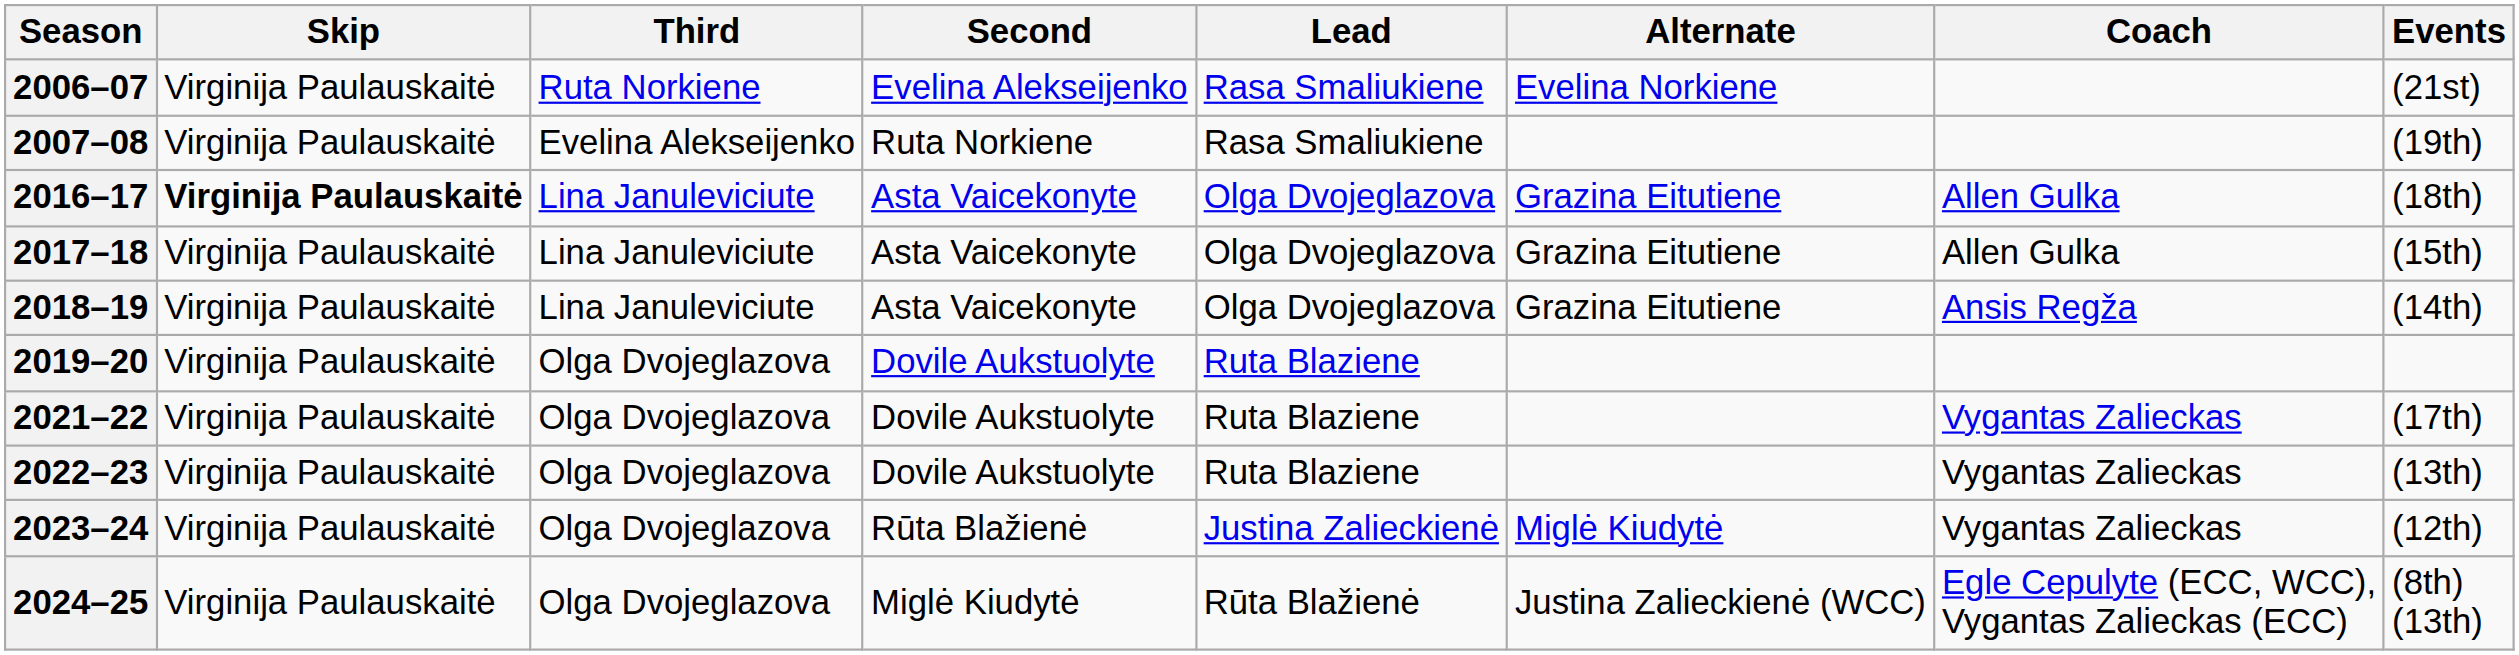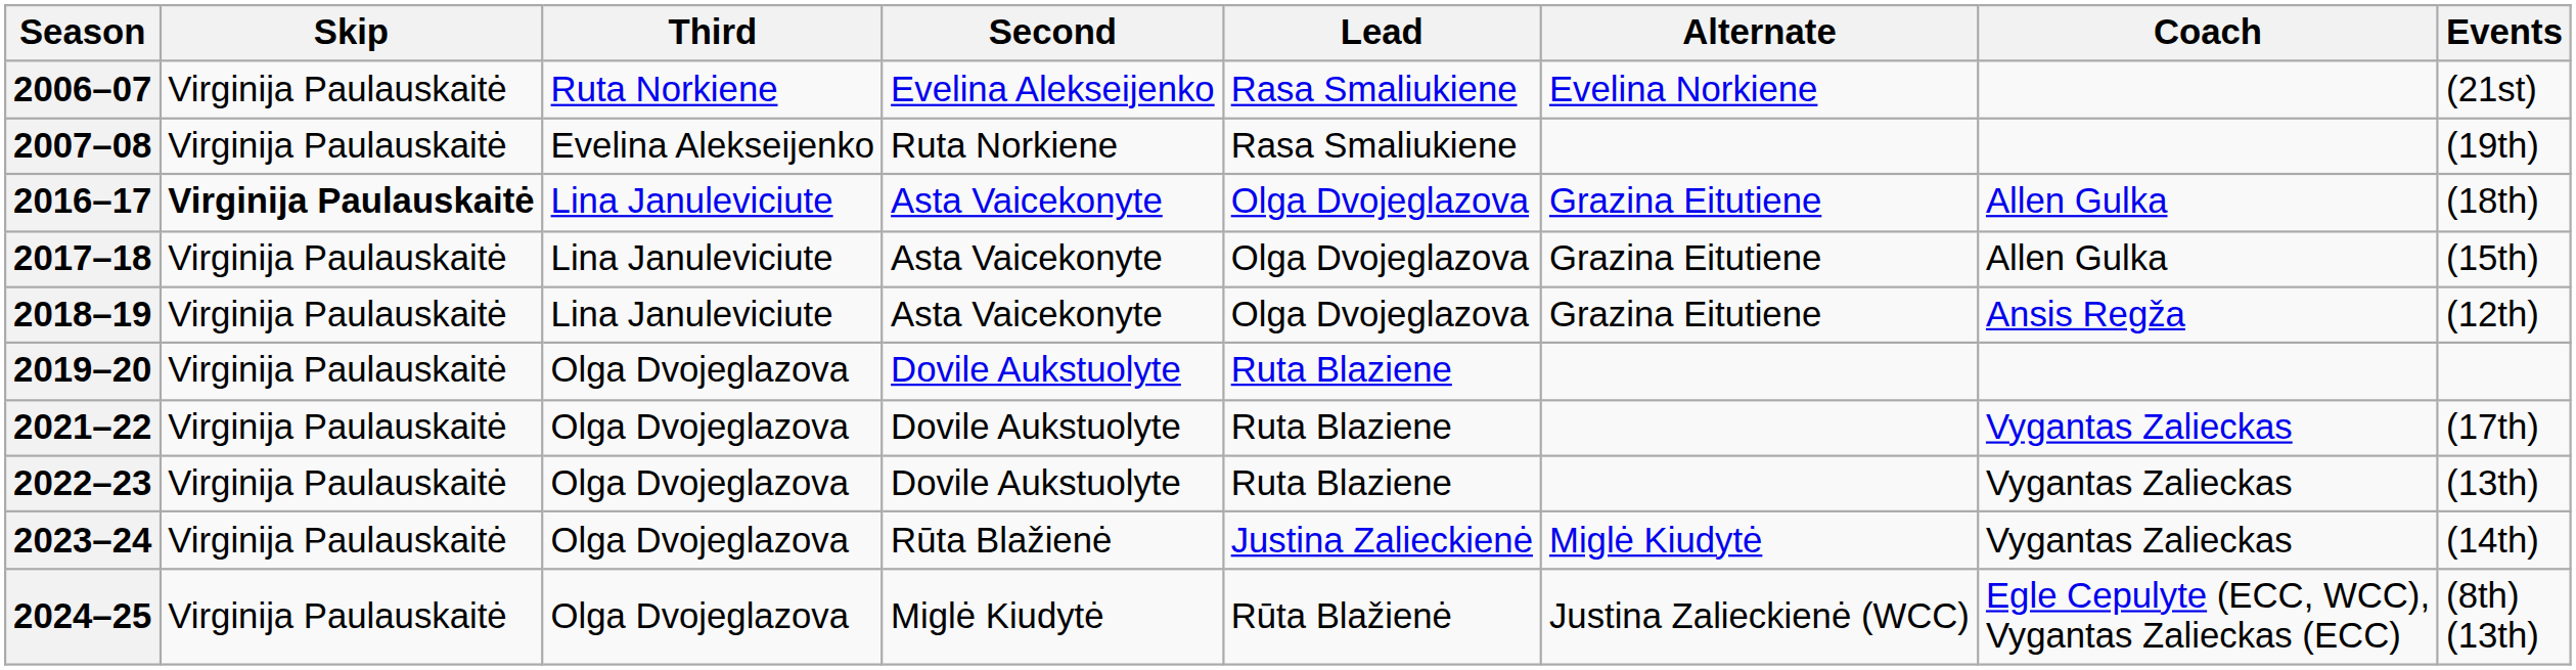 <table class="wikitable">
 <tr>
 <th scope="col">Season</th>
 <th scope="col">Skip</th>
 <th scope="col">Third</th>
 <th scope="col">Second</th>
 <th scope="col">Lead</th>
 <th scope="col">Alternate</th>
 <th scope="col">Coach</th>
 <th scope="col">Events</th>
 </tr>
 <tr>
 <th scope="row">2006–07</th>
 <td>Virginija Paulauskaitė</td>
 <td><a href='#'>Ruta Norkiene</a></td>
 <td><a href='#'>Evelina Alekseijenko</a></td>
 <td><a href='#'>Rasa Smaliukiene</a></td>
 <td><a href='#'>Evelina Norkiene</a></td>
 <td></td>
 <td> (21st)</td>
 </tr>
 <tr>
 <th scope="row">2007–08</th>
 <td>Virginija Paulauskaitė</td>
 <td>Evelina Alekseijenko</td>
 <td>Ruta Norkiene</td>
 <td>Rasa Smaliukiene</td>
 <td></td>
 <td></td>
 <td> (19th)</td>
 </tr>
 <tr>
 <th scope="row">2016–17</th>
 <td><strong>Virginija Paulauskaitė</strong></td>
 <td><a href='#'>Lina Januleviciute</a></td>
 <td><a href='#'>Asta Vaicekonyte</a></td>
 <td><a href='#'>Olga Dvojeglazova</a></td>
 <td><a href='#'>Grazina Eitutiene</a></td>
 <td><a href='#'>Allen Gulka</a></td>
 <td> (18th)</td>
 </tr>
 <tr>
 <th scope="row">2017–18</th>
 <td>Virginija Paulauskaitė</td>
 <td>Lina Januleviciute</td>
 <td>Asta Vaicekonyte</td>
 <td>Olga Dvojeglazova</td>
 <td>Grazina Eitutiene</td>
 <td>Allen Gulka</td>
 <td> (15th)</td>
 </tr>
 <tr>
 <th scope="row">2018–19</th>
 <td>Virginija Paulauskaitė</td>
 <td>Lina Januleviciute</td>
 <td>Asta Vaicekonyte</td>
 <td>Olga Dvojeglazova</td>
 <td>Grazina Eitutiene</td>
 <td><a href='#'>Ansis Regža</a></td>
-<td> (14th)</td>
+<td> (12th)</td>
 </tr>
 <tr>
 <th scope="row">2019–20</th>
 <td>Virginija Paulauskaitė</td>
 <td>Olga Dvojeglazova</td>
 <td><a href='#'>Dovile Aukstuolyte</a></td>
 <td><a href='#'>Ruta Blaziene</a></td>
 <td></td>
 <td></td>
 <td></td>
 </tr>
 <tr>
 <th scope="row">2021–22</th>
 <td>Virginija Paulauskaitė</td>
 <td>Olga Dvojeglazova</td>
 <td>Dovile Aukstuolyte</td>
 <td>Ruta Blaziene</td>
 <td></td>
 <td><a href='#'>Vygantas Zalieckas</a></td>
 <td> (17th)</td>
 </tr>
 <tr>
 <th scope="row">2022–23</th>
 <td>Virginija Paulauskaitė</td>
 <td>Olga Dvojeglazova</td>
 <td>Dovile Aukstuolyte</td>
 <td>Ruta Blaziene</td>
 <td></td>
 <td>Vygantas Zalieckas</td>
 <td> (13th)</td>
 </tr>
 <tr>
 <th scope="row">2023–24</th>
 <td>Virginija Paulauskaitė</td>
 <td>Olga Dvojeglazova</td>
 <td>Rūta Blažienė</td>
 <td><a href='#'>Justina Zalieckienė</a></td>
 <td><a href='#'>Miglė Kiudytė</a></td>
 <td>Vygantas Zalieckas</td>
-<td> (12th)</td>
+<td> (14th)</td>
 </tr>
 <tr>
 <th scope="row">2024–25</th>
 <td>Virginija Paulauskaitė</td>
 <td>Olga Dvojeglazova</td>
 <td>Miglė Kiudytė</td>
 <td>Rūta Blažienė</td>
 <td>Justina Zalieckienė (WCC)</td>
 <td><a href='#'>Egle Cepulyte</a> (ECC, WCC),<br>Vygantas Zalieckas (ECC)</td>
 <td> (8th) <br>  (13th)</td>
 </tr>
 </table>
